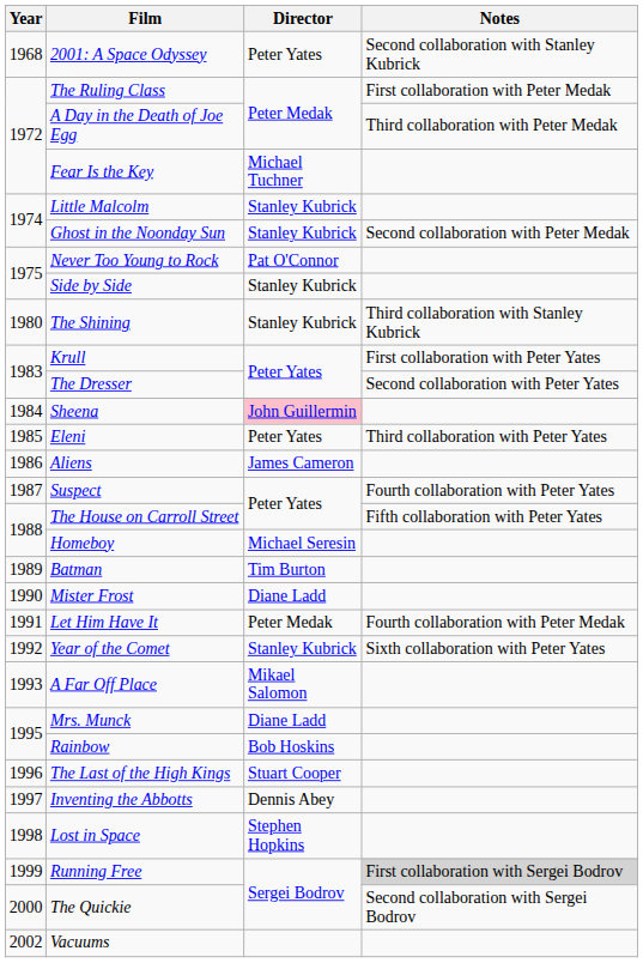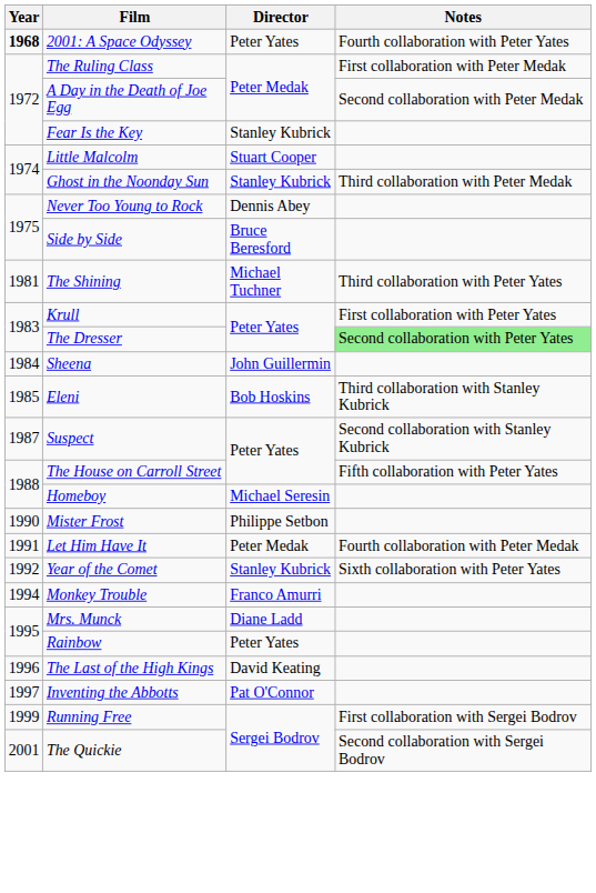 <table class="wikitable">
 <tr>
 <th>Year</th>
 <th>Film</th>
 <th>Director</th>
 <th>Notes</th>
 </tr>
 <tr>
-<td>1968</td>
+<td><strong>1968</strong></td>
 <td><em><a href='#'>2001: A Space Odyssey</a></em></td>
 <td>Peter Yates</td>
-<td>Second collaboration with Stanley Kubrick</td>
+<td>Fourth collaboration with Peter Yates</td>
 </tr>
 <tr>
 <td rowspan=3>1972</td>
 <td><em><a href='#'>The Ruling Class</a></em></td>
 <td rowspan=2><a href='#'>Peter Medak</a></td>
 <td>First collaboration with Peter Medak</td>
 </tr>
 <tr>
 <td><em><a href='#'>A Day in the Death of Joe Egg</a></em></td>
-<td>Third collaboration with Peter Medak</td>
+<td>Second collaboration with Peter Medak</td>
 </tr>
 <tr>
 <td><em><a href='#'>Fear Is the Key</a></em></td>
-<td><a href='#'>Michael Tuchner</a></td>
+<td>Stanley Kubrick</td>
 <td></td>
 </tr>
 <tr>
 <td rowspan=2>1974</td>
 <td><em><a href='#'>Little Malcolm</a></em></td>
-<td><a href='#'>Stanley Kubrick</a></td>
+<td><a href='#'>Stuart Cooper</a></td>
 <td></td>
 </tr>
 <tr>
 <td><em><a href='#'>Ghost in the Noonday Sun</a></em></td>
 <td><a href='#'>Stanley Kubrick</a></td>
-<td>Second collaboration with Peter Medak</td>
+<td>Third collaboration with Peter Medak</td>
 </tr>
 <tr>
 <td rowspan=2>1975</td>
 <td><em><a href='#'>Never Too Young to Rock</a></em></td>
-<td><a href='#'>Pat O'Connor</a></td>
+<td>Dennis Abey</td>
 <td></td>
 </tr>
 <tr>
 <td><em><a href='#'>Side by Side</a></em></td>
-<td>Stanley Kubrick</td>
+<td><a href='#'>Bruce Beresford</a></td>
 <td></td>
 </tr>
 <tr>
-<td>1980</td>
+<td>1981</td>
 <td><em><a href='#'>The Shining</a></em></td>
-<td>Stanley Kubrick</td>
-<td>Third collaboration with Stanley Kubrick</td>
+<td><a href='#'>Michael Tuchner</a></td>
+<td>Third collaboration with Peter Yates</td>
 </tr>
 <tr>
 <td rowspan=2>1983</td>
 <td><em><a href='#'>Krull</a></em></td>
 <td rowspan=2><a href='#'>Peter Yates</a></td>
 <td>First collaboration with Peter Yates</td>
 </tr>
 <tr>
 <td><em><a href='#'>The Dresser</a></em></td>
-<td>Second collaboration with Peter Yates</td>
+<td style="background: lightgreen;">Second collaboration with Peter Yates</td>
 </tr>
 <tr>
 <td>1984</td>
 <td><em><a href='#'>Sheena</a></em></td>
-<td style="background: pink;"><a href='#'>John Guillermin</a></td>
+<td><a href='#'>John Guillermin</a></td>
 <td></td>
 </tr>
 <tr>
 <td>1985</td>
 <td><em><a href='#'>Eleni</a></em></td>
-<td>Peter Yates</td>
-<td>Third collaboration with Peter Yates</td>
-</tr>
-<tr>
-<td>1986</td>
-<td><em><a href='#'>Aliens</a></em></td>
-<td><a href='#'>James Cameron</a></td>
-<td></td>
+<td><a href='#'>Bob Hoskins</a></td>
+<td>Third collaboration with Stanley Kubrick</td>
 </tr>
 <tr>
 <td>1987</td>
 <td><em><a href='#'>Suspect</a></em></td>
 <td rowspan=2>Peter Yates</td>
-<td>Fourth collaboration with Peter Yates</td>
+<td>Second collaboration with Stanley Kubrick</td>
 </tr>
 <tr>
 <td rowspan=2>1988</td>
 <td><em><a href='#'>The House on Carroll Street</a></em></td>
 <td>Fifth collaboration with Peter Yates</td>
 </tr>
 <tr>
 <td><em><a href='#'>Homeboy</a></em></td>
 <td><a href='#'>Michael Seresin</a></td>
 <td></td>
 </tr>
 <tr>
-<td>1989</td>
-<td><em><a href='#'>Batman</a></em></td>
-<td><a href='#'>Tim Burton</a></td>
-<td></td>
-</tr>
-<tr>
 <td>1990</td>
 <td><em><a href='#'>Mister Frost</a></em></td>
-<td><a href='#'>Diane Ladd</a></td>
+<td>Philippe Setbon</td>
 <td></td>
 </tr>
 <tr>
 <td>1991</td>
 <td><em><a href='#'>Let Him Have It</a></em></td>
 <td>Peter Medak</td>
 <td>Fourth collaboration with Peter Medak</td>
 </tr>
 <tr>
 <td>1992</td>
 <td><em><a href='#'>Year of the Comet</a></em></td>
 <td><a href='#'>Stanley Kubrick</a></td>
 <td>Sixth collaboration with Peter Yates</td>
 </tr>
 <tr>
-<td>1993</td>
-<td><em><a href='#'>A Far Off Place</a></em></td>
-<td><a href='#'>Mikael Salomon</a></td>
+<td>1994</td>
+<td><em><a href='#'>Monkey Trouble</a></em></td>
+<td><a href='#'>Franco Amurri</a></td>
 <td></td>
 </tr>
 <tr>
 <td rowspan=2>1995</td>
 <td><em><a href='#'>Mrs. Munck</a></em></td>
 <td><a href='#'>Diane Ladd</a></td>
 <td></td>
 </tr>
 <tr>
 <td><em><a href='#'>Rainbow</a></em></td>
-<td><a href='#'>Bob Hoskins</a></td>
+<td>Peter Yates</td>
 <td></td>
 </tr>
 <tr>
 <td>1996</td>
 <td><em><a href='#'>The Last of the High Kings</a></em></td>
-<td><a href='#'>Stuart Cooper</a></td>
+<td>David Keating</td>
 <td></td>
 </tr>
 <tr>
 <td>1997</td>
 <td><em><a href='#'>Inventing the Abbotts</a></em></td>
-<td>Dennis Abey</td>
-<td></td>
-</tr>
-<tr>
-<td>1998</td>
-<td><em><a href='#'>Lost in Space</a></em></td>
-<td><a href='#'>Stephen Hopkins</a></td>
+<td><a href='#'>Pat O'Connor</a></td>
 <td></td>
 </tr>
 <tr>
 <td>1999</td>
 <td><em><a href='#'>Running Free</a></em></td>
 <td rowspan=2><a href='#'>Sergei Bodrov</a></td>
-<td style="background: lightgrey;">First collaboration with Sergei Bodrov</td>
+<td>First collaboration with Sergei Bodrov</td>
 </tr>
 <tr>
-<td>2000</td>
+<td>2001</td>
 <td><em>The Quickie</em></td>
 <td>Second collaboration with Sergei Bodrov</td>
 </tr>
-<tr>
-<td>2002</td>
-<td><em>Vacuums</em></td>
-<td></td>
-<td></td>
-</tr>
 </table>
